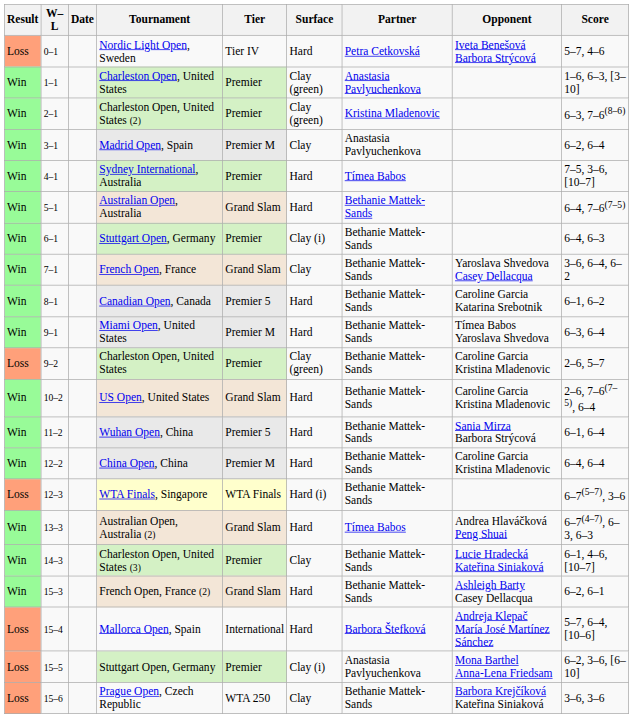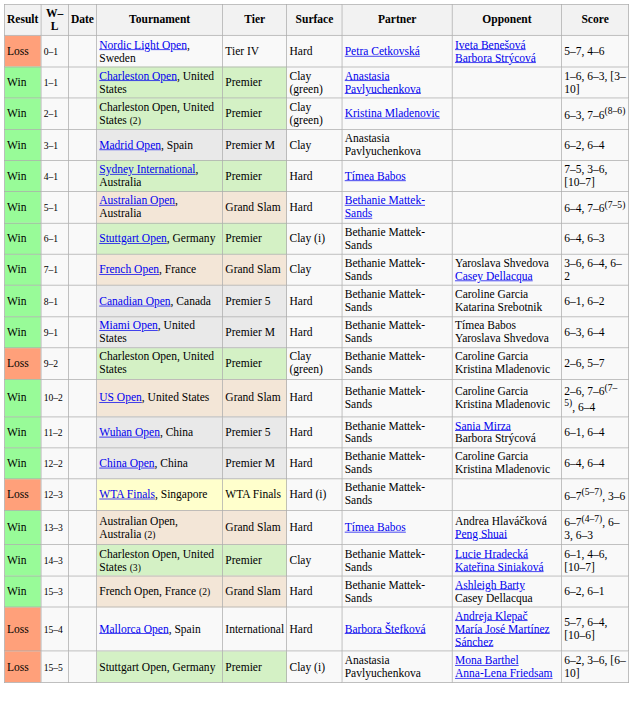 <table class="sortable wikitable nowrap">
 <tr>
 <th>Result</th>
 <th class=unsortable>W–L</th>
 <th>Date</th>
 <th>Tournament</th>
 <th>Tier</th>
 <th>Surface</th>
 <th>Partner</th>
 <th>Opponent</th>
 <th class=unsortable>Score</th>
 </tr>
 <tr>
 <td style=background:#ffa07a;>Loss</td>
 <td><small>0–1</small></td>
 <td><a href='#'></a></td>
 <td><a href='#'>Nordic Light Open</a>, Sweden</td>
 <td>Tier IV</td>
 <td>Hard</td>
 <td> <a href='#'>Petra Cetkovská</a></td>
 <td> <a href='#'>Iveta Benešová</a><br> <a href='#'>Barbora Strýcová</a></td>
 <td>5–7, 4–6</td>
 </tr>
 <tr>
 <td style=background:#98fb98;>Win</td>
 <td><small>1–1</small></td>
 <td><a href='#'></a></td>
 <td style=background:#d4f1c5;><a href='#'>Charleston Open</a>, United States</td>
 <td style=background:#d4f1c5;>Premier</td>
 <td>Clay (green)</td>
 <td> <a href='#'>Anastasia Pavlyuchenkova</a></td>
 <td></td>
 <td>1–6, 6–3, [3–10]</td>
 </tr>
 <tr>
 <td style=background:#98FB98>Win</td>
 <td><small>2–1</small></td>
 <td><a href='#'></a></td>
 <td style=background:#d4f1c5;>Charleston Open, United States <small>(2)</small></td>
 <td style=background:#d4f1c5;>Premier</td>
 <td>Clay (green)</td>
 <td> <a href='#'>Kristina Mladenovic</a></td>
 <td></td>
 <td>6–3, 7–6<sup>(8–6)</sup></td>
 </tr>
 <tr>
 <td style=background:#98fb98;>Win</td>
 <td><small>3–1</small></td>
 <td><a href='#'></a></td>
 <td style=background:#e9e9e9;><a href='#'>Madrid Open</a>, Spain</td>
 <td style=background:#e9e9e9;>Premier M</td>
 <td>Clay</td>
 <td> Anastasia Pavlyuchenkova</td>
 <td></td>
 <td>6–2, 6–4</td>
 </tr>
 <tr>
 <td style=background:#98fb98;>Win</td>
 <td><small>4–1</small></td>
 <td><a href='#'></a></td>
 <td style=background:#d4f1c5;><a href='#'>Sydney International</a>, Australia</td>
 <td style=background:#d4f1c5;>Premier</td>
 <td>Hard</td>
 <td> <a href='#'>Tímea Babos</a></td>
 <td></td>
 <td>7–5, 3–6, [10–7]</td>
 </tr>
 <tr>
 <td style=background:#98fb98;>Win</td>
 <td><small>5–1</small></td>
 <td><a href='#'></a></td>
 <td style=background:#f3e6d7;><a href='#'>Australian Open</a>, Australia</td>
 <td style=background:#f3e6d7;>Grand Slam</td>
 <td>Hard</td>
 <td> <a href='#'>Bethanie Mattek-Sands</a></td>
 <td></td>
 <td>6–4, 7–6<sup>(7–5)</sup></td>
 </tr>
 <tr>
 <td style=background:#98fb98;>Win</td>
 <td><small>6–1</small></td>
 <td><a href='#'></a></td>
 <td style=background:#D4F1C5><a href='#'>Stuttgart Open</a>, Germany</td>
 <td style=background:#D4F1C5>Premier</td>
 <td>Clay (i)</td>
 <td> Bethanie Mattek-Sands</td>
 <td></td>
 <td>6–4, 6–3</td>
 </tr>
 <tr>
 <td style=background:#98fb98;>Win</td>
 <td><small>7–1</small></td>
 <td><a href='#'></a></td>
 <td style=background:#f3e6d7;><a href='#'>French Open</a>, France</td>
 <td style=background:#f3e6d7;>Grand Slam</td>
 <td>Clay</td>
 <td> Bethanie Mattek-Sands</td>
 <td> Yaroslava Shvedova <br>  <a href='#'>Casey Dellacqua</a></td>
 <td>3–6, 6–4, 6–2</td>
 </tr>
 <tr>
 <td style=background:#98fb98;>Win</td>
 <td><small>8–1</small></td>
 <td><a href='#'></a></td>
 <td style=background:#e9e9e9;><a href='#'>Canadian Open</a>, Canada</td>
 <td style=background:#e9e9e9;>Premier 5</td>
 <td>Hard</td>
 <td> Bethanie Mattek-Sands</td>
 <td> Caroline Garcia<br> Katarina Srebotnik</td>
 <td>6–1, 6–2</td>
 </tr>
 <tr>
 <td style=background:#98fb98;>Win</td>
 <td><small>9–1</small></td>
 <td><a href='#'></a></td>
 <td style=background:#e9e9e9;><a href='#'>Miami Open</a>, United States</td>
 <td style=background:#e9e9e9;>Premier M</td>
 <td>Hard</td>
 <td> Bethanie Mattek-Sands</td>
 <td> Tímea Babos<br> Yaroslava Shvedova</td>
 <td>6–3, 6–4</td>
 </tr>
 <tr>
 <td style=background:#ffa07a;>Loss</td>
 <td><small>9–2</small></td>
 <td><a href='#'></a></td>
 <td style=background:#D4F1C5>Charleston Open, United States</td>
 <td style=background:#D4F1C5>Premier</td>
 <td>Clay (green)</td>
 <td> Bethanie Mattek-Sands</td>
 <td> Caroline Garcia<br> Kristina Mladenovic</td>
 <td>2–6, 5–7</td>
 </tr>
 <tr>
 <td style=background:#98fb98;>Win</td>
 <td><small>10–2</small></td>
 <td><a href='#'></a></td>
 <td style=background:#f3e6d7;><a href='#'>US Open</a>, United States</td>
 <td style=background:#f3e6d7;>Grand Slam</td>
 <td>Hard</td>
 <td> Bethanie Mattek-Sands</td>
 <td> Caroline Garcia<br> Kristina Mladenovic</td>
 <td>2–6, 7–6<sup>(7–5)</sup>, 6–4</td>
 </tr>
 <tr>
 <td style=background:#98fb98>Win</td>
 <td><small>11–2</small></td>
 <td><a href='#'></a></td>
 <td style=background:#e9e9e9;><a href='#'>Wuhan Open</a>, China</td>
 <td style=background:#e9e9e9;>Premier 5</td>
 <td>Hard</td>
 <td> Bethanie Mattek-Sands</td>
 <td> <a href='#'>Sania Mirza</a> <br> Barbora Strýcová</td>
 <td>6–1, 6–4</td>
 </tr>
 <tr>
 <td style=background:#98fb98>Win</td>
 <td><small>12–2</small></td>
 <td><a href='#'></a></td>
 <td style=background:#e9e9e9;><a href='#'>China Open</a>, China</td>
 <td style=background:#e9e9e9;>Premier M</td>
 <td>Hard</td>
 <td> Bethanie Mattek-Sands</td>
 <td> Caroline Garcia<br> Kristina Mladenovic</td>
 <td>6–4, 6–4</td>
 </tr>
 <tr>
 <td style=background:#FFA07A>Loss</td>
 <td><small>12–3</small></td>
 <td><a href='#'></a></td>
 <td style=background:#FFFFCC><a href='#'>WTA Finals</a>, Singapore</td>
 <td style=background:#FFFFCC>WTA Finals</td>
 <td>Hard (i)</td>
 <td> Bethanie Mattek-Sands</td>
 <td></td>
 <td>6–7<sup>(5–7)</sup>, 3–6</td>
 </tr>
 <tr>
 <td style=background:#98fb98>Win</td>
 <td><small>13–3</small></td>
 <td><a href='#'></a></td>
 <td style=background:#f3e6d7>Australian Open, Australia <small>(2)</small></td>
 <td style=background:#f3e6d7>Grand Slam</td>
 <td>Hard</td>
 <td> <a href='#'>Tímea Babos</a></td>
 <td> Andrea Hlaváčková<br> <a href='#'>Peng Shuai</a></td>
 <td>6–7<sup>(4–7)</sup>, 6–3, 6–3</td>
 </tr>
 <tr>
 <td style=background:#98FB98>Win</td>
 <td><small>14–3</small></td>
 <td><a href='#'></a></td>
 <td style=background:#d4f1c5>Charleston Open, United States <small>(3)</small></td>
 <td style=background:#d4f1c5>Premier</td>
 <td>Clay</td>
 <td> Bethanie Mattek-Sands</td>
 <td> <a href='#'>Lucie Hradecká</a> <br>  <a href='#'>Kateřina Siniaková</a></td>
 <td>6–1, 4–6, [10–7]</td>
 </tr>
 <tr>
 <td style=background:#98FB98>Win</td>
 <td><small>15–3</small></td>
 <td><a href='#'></a></td>
 <td style=background:#f3e6d7>French Open, France <small>(2)</small></td>
 <td style=background:#f3e6d7>Grand Slam</td>
 <td>Hard</td>
 <td> Bethanie Mattek-Sands</td>
 <td> <a href='#'>Ashleigh Barty</a> <br>  Casey Dellacqua</td>
 <td>6–2, 6–1</td>
 </tr>
 <tr>
 <td style=background:#FFA07A>Loss</td>
 <td><small>15–4</small></td>
 <td><a href='#'></a></td>
 <td><a href='#'>Mallorca Open</a>, Spain</td>
 <td>International</td>
 <td>Hard</td>
 <td> <a href='#'>Barbora Štefková</a></td>
 <td> <a href='#'>Andreja Klepač</a> <br>  <a href='#'>María José Martínez Sánchez</a></td>
 <td>5–7, 6–4, [10–6]</td>
 </tr>
 <tr>
 <td style=background:#FFA07A>Loss</td>
 <td><small>15–5</small></td>
 <td><a href='#'></a></td>
 <td style=background:#d4f1c5>Stuttgart Open, Germany</td>
 <td style=background:#d4f1c5>Premier</td>
 <td>Clay (i)</td>
 <td> Anastasia Pavlyuchenkova</td>
 <td> <a href='#'>Mona Barthel</a> <br>  <a href='#'>Anna-Lena Friedsam</a></td>
 <td>6–2, 3–6, [6–10]</td>
 </tr>
-<tr>
-<td style=background:#FFA07A>Loss</td>
-<td><small>15–6</small></td>
-<td><a href='#'></a></td>
-<td><a href='#'>Prague Open</a>, Czech Republic</td>
-<td>WTA 250</td>
-<td>Clay</td>
-<td> Bethanie Mattek-Sands</td>
-<td> <a href='#'>Barbora Krejčíková</a> <br>  Kateřina Siniaková</td>
-<td>3–6, 3–6</td>
-</tr>
 </table>
